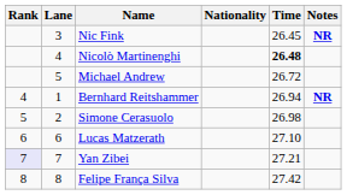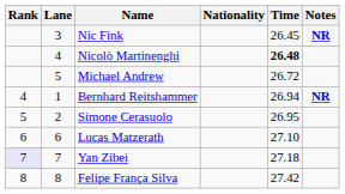 <table class="wikitable sortable" style="text-align:center">
 <tr>
 <th>Rank</th>
 <th>Lane</th>
 <th>Name</th>
 <th>Nationality</th>
 <th>Time</th>
 <th>Notes</th>
 </tr>
 <tr>
 <td></td>
 <td>3</td>
 <td align=left><a href='#'>Nic Fink</a></td>
 <td align=left></td>
 <td>26.45</td>
 <td><strong><a href='#'>NR</a></strong></td>
 </tr>
 <tr>
 <td></td>
 <td>4</td>
 <td align=left><a href='#'>Nicolò Martinenghi</a></td>
 <td align=left></td>
 <td><strong>26.48</strong></td>
 <td></td>
 </tr>
 <tr>
 <td></td>
 <td>5</td>
 <td align=left><a href='#'>Michael Andrew</a></td>
 <td align=left></td>
 <td>26.72</td>
 <td></td>
 </tr>
 <tr>
 <td>4</td>
 <td>1</td>
 <td align=left><a href='#'>Bernhard Reitshammer</a></td>
 <td align=left></td>
 <td>26.94</td>
 <td><strong><a href='#'>NR</a></strong></td>
 </tr>
 <tr>
 <td>5</td>
 <td>2</td>
 <td align=left><a href='#'>Simone Cerasuolo</a></td>
 <td align=left></td>
-<td>26.98</td>
+<td>26.95</td>
 <td></td>
 </tr>
 <tr>
 <td>6</td>
 <td>6</td>
 <td align=left><a href='#'>Lucas Matzerath</a></td>
 <td align=left></td>
 <td>27.10</td>
 <td></td>
 </tr>
 <tr>
 <td style="background: lavender;">7</td>
 <td>7</td>
 <td align=left><a href='#'>Yan Zibei</a></td>
 <td align=left></td>
-<td>27.21</td>
+<td>27.18</td>
 <td></td>
 </tr>
 <tr>
 <td>8</td>
 <td>8</td>
 <td align=left><a href='#'>Felipe França Silva</a></td>
 <td align=left></td>
 <td>27.42</td>
 <td></td>
 </tr>
 </table>
